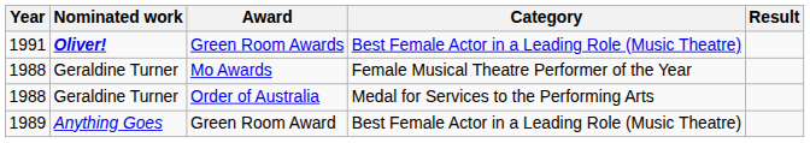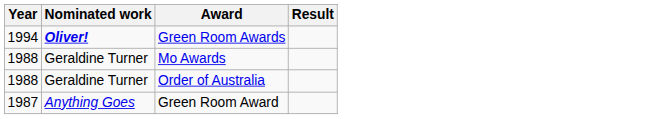 <table class="wikitable sortable">
 <tr>
 <th>Year</th>
 <th>Nominated work</th>
 <th>Award</th>
-<th>Category</th>
 <th>Result</th>
 </tr>
 <tr>
-<td>1991</td>
+<td>1994</td>
 <td><strong><em><a href='#'>Oliver!</a></em></strong></td>
 <td><a href='#'>Green Room Awards</a></td>
-<td><a href='#'>Best Female Actor in a Leading Role (Music Theatre)</a></td>
 <td></td>
 </tr>
 <tr>
 <td>1988</td>
 <td>Geraldine Turner</td>
 <td><a href='#'>Mo Awards</a></td>
-<td>Female Musical Theatre Performer of the Year</td>
 <td></td>
 </tr>
 <tr>
 <td>1988</td>
 <td>Geraldine Turner</td>
 <td><a href='#'>Order of Australia</a></td>
-<td>Medal for Services to the Performing Arts </td>
 <td></td>
 </tr>
 <tr>
-<td>1989</td>
+<td>1987</td>
 <td><em><a href='#'>Anything Goes</a></em></td>
 <td>Green Room Award</td>
-<td>Best Female Actor in a Leading Role (Music Theatre)</td>
 <td></td>
 </tr>
 </table>
